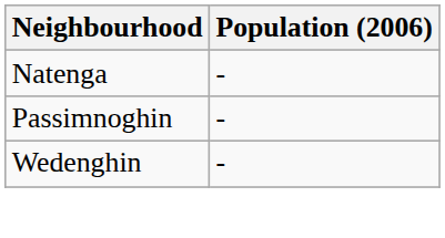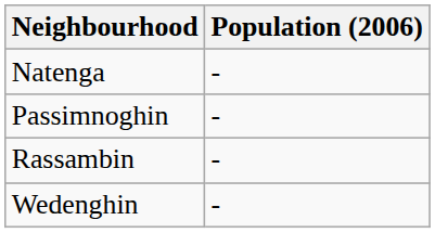 <table class="wikitable">
 <tr>
 <th>Neighbourhood</th>
 <th>Population (2006)</th>
 </tr>
 <tr>
 <td>Natenga</td>
 <td>-</td>
 </tr>
 <tr>
 <td>Passimnoghin</td>
 <td>-</td>
 </tr>
 <tr>
+<td>Rassambin</td>
+<td>-</td>
+</tr>
+<tr>
 <td>Wedenghin</td>
 <td>-</td>
 </tr>
 </table>
